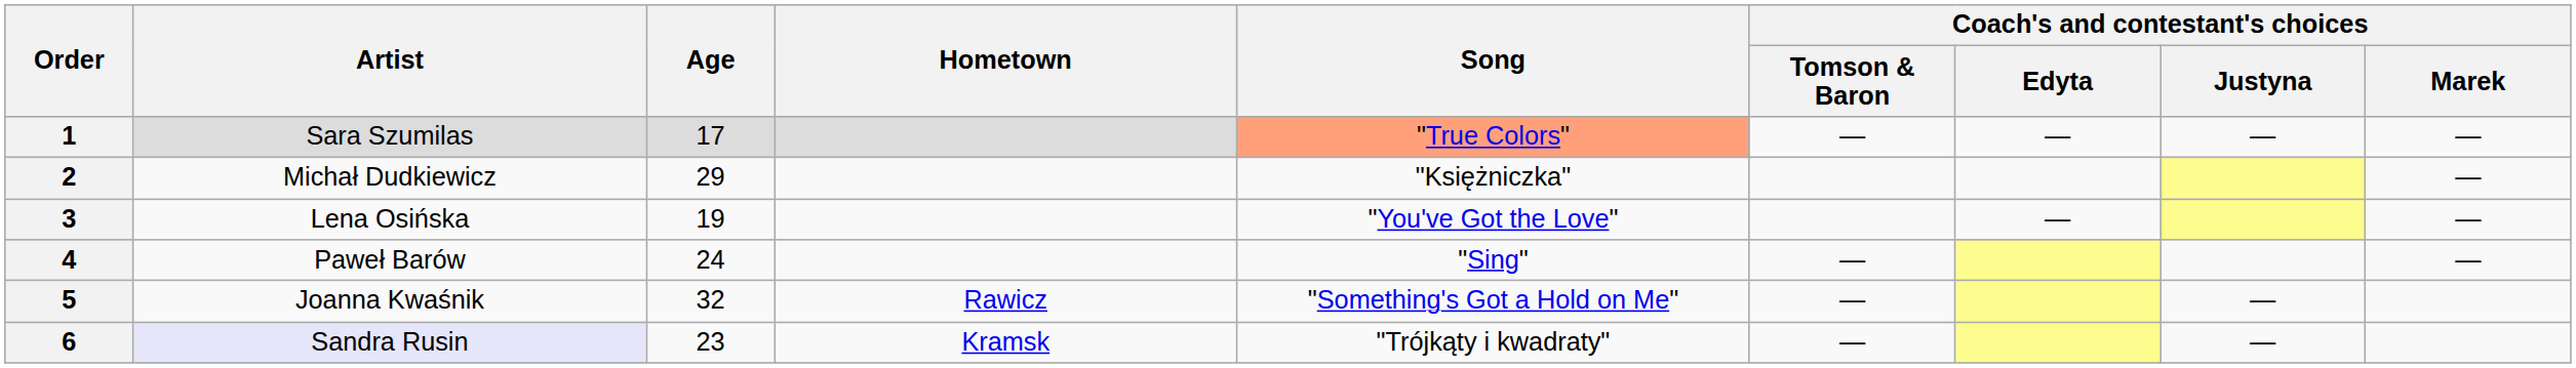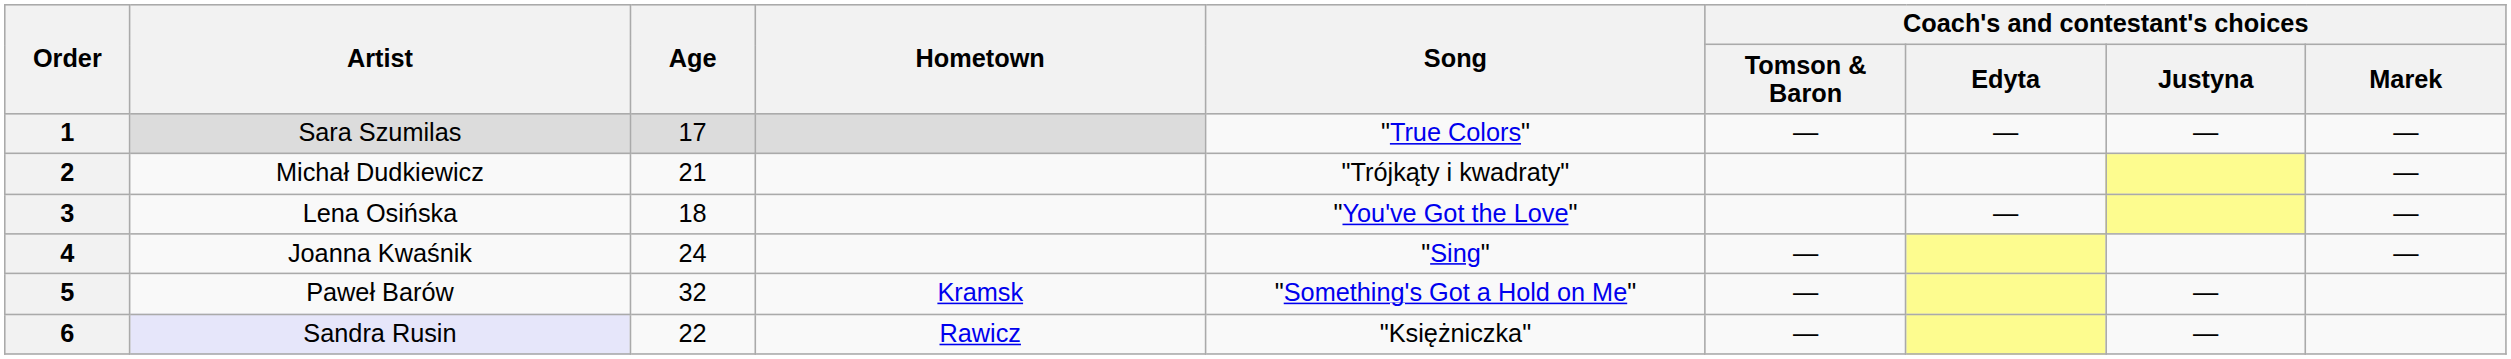 <table class="wikitable" style="text-align:center; width:100%;">
 <tr>
 <th scope="col" rowspan="2" width="05%">Order</th>
 <th scope="col" rowspan="2" width="20%">Artist</th>
 <th scope="col" rowspan="2" width="05%">Age</th>
 <th scope="col" rowspan="2" width="18%">Hometown</th>
 <th scope="col" rowspan="2" width="20%">Song</th>
 <th scope="col" colspan="4" width="32%">Coach's and contestant's choices</th>
 </tr>
 <tr>
 <th width="08%">Tomson & Baron</th>
 <th width="08%">Edyta</th>
 <th width="08%">Justyna</th>
 <th width="08%">Marek</th>
 </tr>
 <tr>
 <th>1</th>
 <td style="background:#DCDCDC;">Sara Szumilas</td>
 <td style="background:#DCDCDC;">17</td>
 <td style="background:#DCDCDC;"></td>
-<td style="background: lightsalmon;">"<a href='#'>True Colors</a>"</td>
+<td>"<a href='#'>True Colors</a>"</td>
 <td>—</td>
 <td>—</td>
 <td>—</td>
 <td>—</td>
 </tr>
 <tr>
 <th>2</th>
 <td>Michał Dudkiewicz</td>
-<td>29</td>
+<td>21</td>
 <td></td>
-<td>"Księżniczka"</td>
+<td>"Trójkąty i kwadraty"</td>
 <td><strong></strong></td>
 <td><strong></strong></td>
 <td style="background:#fdfc8f;"><strong></strong></td>
 <td>—</td>
 </tr>
 <tr>
 <th>3</th>
 <td>Lena Osińska</td>
-<td>19</td>
+<td>18</td>
 <td></td>
 <td>"<a href='#'>You've Got the Love</a>"</td>
 <td><strong></strong></td>
 <td>—</td>
 <td style="background:#fdfc8f;"><strong></strong></td>
 <td>—</td>
 </tr>
 <tr>
 <th>4</th>
-<td>Paweł Barów</td>
+<td>Joanna Kwaśnik</td>
 <td>24</td>
 <td></td>
 <td>"<a href='#'>Sing</a>"</td>
 <td>—</td>
 <td style="background:#fdfc8f;"><strong></strong></td>
 <td><strong></strong></td>
 <td>—</td>
 </tr>
 <tr>
 <th>5</th>
-<td>Joanna Kwaśnik</td>
+<td>Paweł Barów</td>
 <td>32</td>
-<td><a href='#'>Rawicz</a></td>
+<td><a href='#'>Kramsk</a></td>
 <td>"<a href='#'>Something's Got a Hold on Me</a>"</td>
 <td>—</td>
 <td style="background:#fdfc8f;"><strong></strong></td>
 <td>—</td>
 <td><strong></strong></td>
 </tr>
 <tr>
 <th>6</th>
 <td style="background: lavender;">Sandra Rusin</td>
-<td>23</td>
-<td><a href='#'>Kramsk</a></td>
-<td>"Trójkąty i kwadraty"</td>
+<td>22</td>
+<td><a href='#'>Rawicz</a></td>
+<td>"Księżniczka"</td>
 <td>—</td>
 <td style="background:#fdfc8f;"><strong></strong></td>
 <td>—</td>
 <td><strong></strong></td>
 </tr>
 </table>
